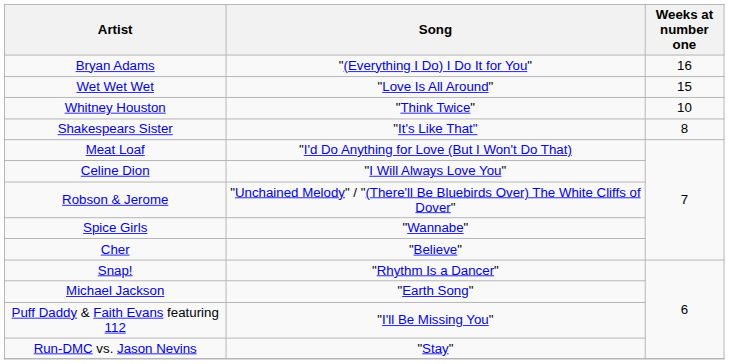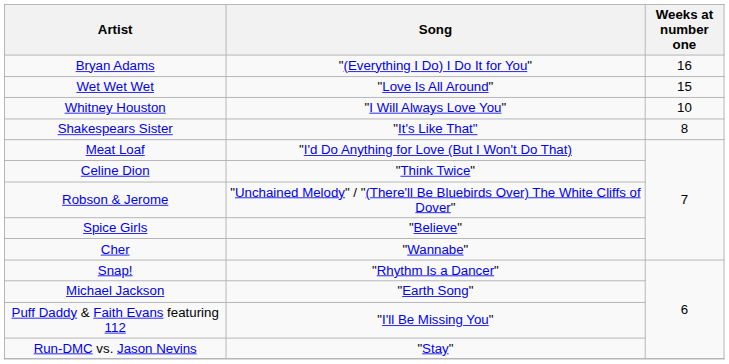 <table class="wikitable sortable" style="text-align:center;">
 <tr>
 <th scope=col>Artist</th>
 <th scope=col>Song</th>
 <th scope=col>Weeks at<br>number one</th>
 </tr>
 <tr>
 <td><a href='#'>Bryan Adams</a></td>
 <td>"<a href='#'>(Everything I Do) I Do It for You</a>"</td>
 <td>16</td>
 </tr>
 <tr>
 <td><a href='#'>Wet Wet Wet</a></td>
 <td>"<a href='#'>Love Is All Around</a>"</td>
 <td>15</td>
 </tr>
 <tr>
 <td><a href='#'>Whitney Houston</a></td>
-<td>"<a href='#'>Think Twice</a>"</td>
+<td>"<a href='#'>I Will Always Love You</a>"</td>
 <td>10</td>
 </tr>
 <tr>
 <td><a href='#'>Shakespears Sister</a></td>
 <td>"<a href='#'>It's Like That"</a></td>
 <td>8</td>
 </tr>
 <tr>
 <td><a href='#'>Meat Loaf</a></td>
 <td>"<a href='#'>I'd Do Anything for Love (But I Won't Do That)</a></td>
 <td rowspan="5">7</td>
 </tr>
 <tr>
 <td><a href='#'>Celine Dion</a></td>
-<td>"<a href='#'>I Will Always Love You</a>"</td>
+<td>"<a href='#'>Think Twice</a>"</td>
 </tr>
 <tr>
 <td><a href='#'>Robson & Jerome</a></td>
 <td>"<a href='#'>Unchained Melody</a>" / "<a href='#'>(There'll Be Bluebirds Over) The White Cliffs of Dover</a>"</td>
 </tr>
 <tr>
 <td><a href='#'>Spice Girls</a></td>
-<td>"<a href='#'>Wannabe</a>"</td>
+<td>"<a href='#'>Believe</a>"</td>
 </tr>
 <tr>
 <td><a href='#'>Cher</a></td>
-<td>"<a href='#'>Believe</a>"</td>
+<td>"<a href='#'>Wannabe</a>"</td>
 </tr>
 <tr>
 <td><a href='#'>Snap!</a></td>
 <td>"<a href='#'>Rhythm Is a Dancer</a>"</td>
 <td rowspan="4">6</td>
 </tr>
 <tr>
 <td><a href='#'>Michael Jackson</a></td>
 <td>"<a href='#'>Earth Song</a>"</td>
 </tr>
 <tr>
 <td><a href='#'>Puff Daddy</a> & <a href='#'>Faith Evans</a> featuring <a href='#'>112</a></td>
 <td>"<a href='#'>I'll Be Missing You</a>"</td>
 </tr>
 <tr>
 <td><a href='#'>Run-DMC</a> vs. <a href='#'>Jason Nevins</a></td>
 <td>"<a href='#'>Stay</a>"</td>
 </tr>
 <tr>
 </tr>
 </table>
